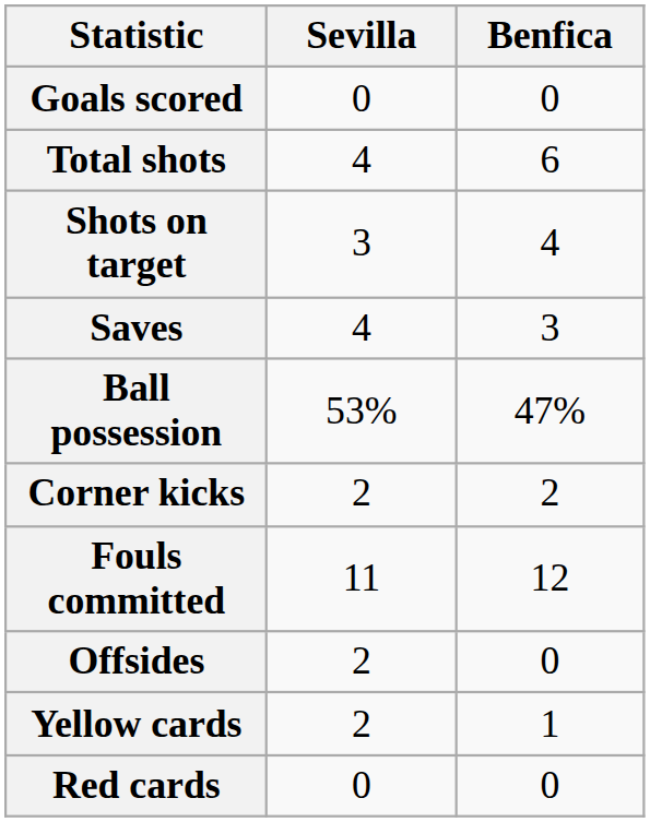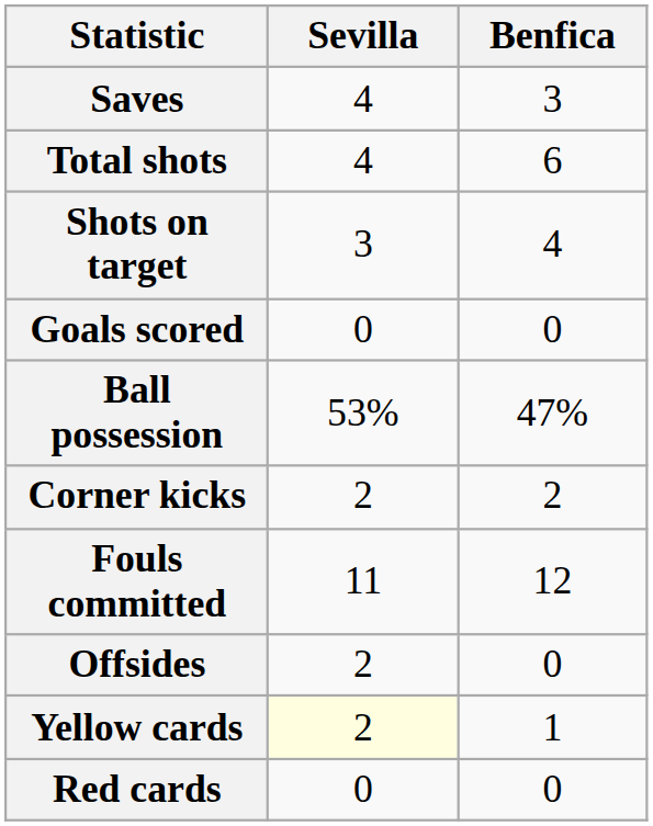 <table class="wikitable plainrowheaders" style="text-align:center">
 <tr>
 <th scope="col" style="width:100px">Statistic</th>
 <th scope="col" style="width:70px">Sevilla</th>
 <th scope="col" style="width:70px">Benfica</th>
 </tr>
 <tr>
-<th scope=row>Goals scored</th>
-<td>0</td>
-<td>0</td>
+<th scope=row>Saves</th>
+<td>4</td>
+<td>3</td>
 </tr>
 <tr>
 <th scope=row>Total shots</th>
 <td>4</td>
 <td>6</td>
 </tr>
 <tr>
 <th scope=row>Shots on target</th>
 <td>3</td>
 <td>4</td>
 </tr>
 <tr>
-<th scope=row>Saves</th>
-<td>4</td>
-<td>3</td>
+<th scope=row>Goals scored</th>
+<td>0</td>
+<td>0</td>
 </tr>
 <tr>
 <th scope=row>Ball possession</th>
 <td>53%</td>
 <td>47%</td>
 </tr>
 <tr>
 <th scope=row>Corner kicks</th>
 <td>2</td>
 <td>2</td>
 </tr>
 <tr>
 <th scope=row>Fouls committed</th>
 <td>11</td>
 <td>12</td>
 </tr>
 <tr>
 <th scope=row>Offsides</th>
 <td>2</td>
 <td>0</td>
 </tr>
 <tr>
 <th scope=row>Yellow cards</th>
-<td>2</td>
+<td style="background: lightyellow;">2</td>
 <td>1</td>
 </tr>
 <tr>
 <th scope=row>Red cards</th>
 <td>0</td>
 <td>0</td>
 </tr>
 </table>
